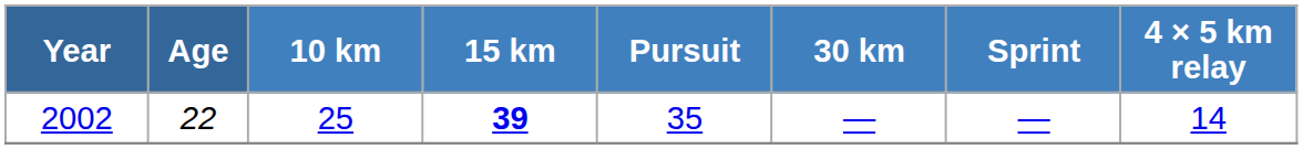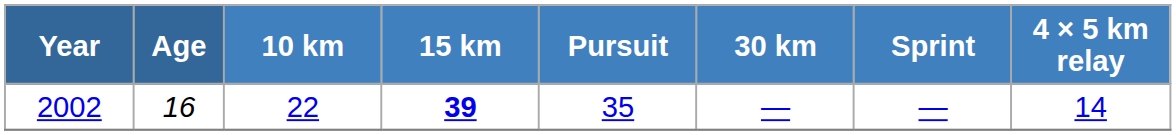 <table class="wikitable" style="font-size:95%; text-align:center; border:grey solid 1px; border-collapse:collapse; background:#ffffff;">
 <tr>
 <th style="background-color:#369; color:white; width:60px;"> Year </th>
 <th style="background-color:#369; color:white; width:40px;"> Age </th>
 <th style="background-color:#4180be; color:white; width:75px;"> 10 km </th>
 <th style="background-color:#4180be; color:white; width:75px;"> 15 km </th>
 <th style="background-color:#4180be; color:white; width:75px;"> Pursuit </th>
 <th style="background-color:#4180be; color:white; width:75px;"> 30 km </th>
 <th style="background-color:#4180be; color:white; width:75px;"> Sprint </th>
 <th style="background-color:#4180be; color:white; width:75px;"> 4 × 5 km <br> relay </th>
 </tr>
 <tr>
 <td><a href='#'>2002</a></td>
-<td><em>22</em></td>
-<td><a href='#'>25</a></td>
+<td><em>16</em></td>
+<td><a href='#'>22</a></td>
 <td><strong><a href='#'>39</a></strong></td>
 <td><a href='#'>35</a></td>
 <td><a href='#'>—</a></td>
 <td><a href='#'>—</a></td>
 <td><a href='#'>14</a></td>
 </tr>
 <tr>
 </tr>
 </table>
